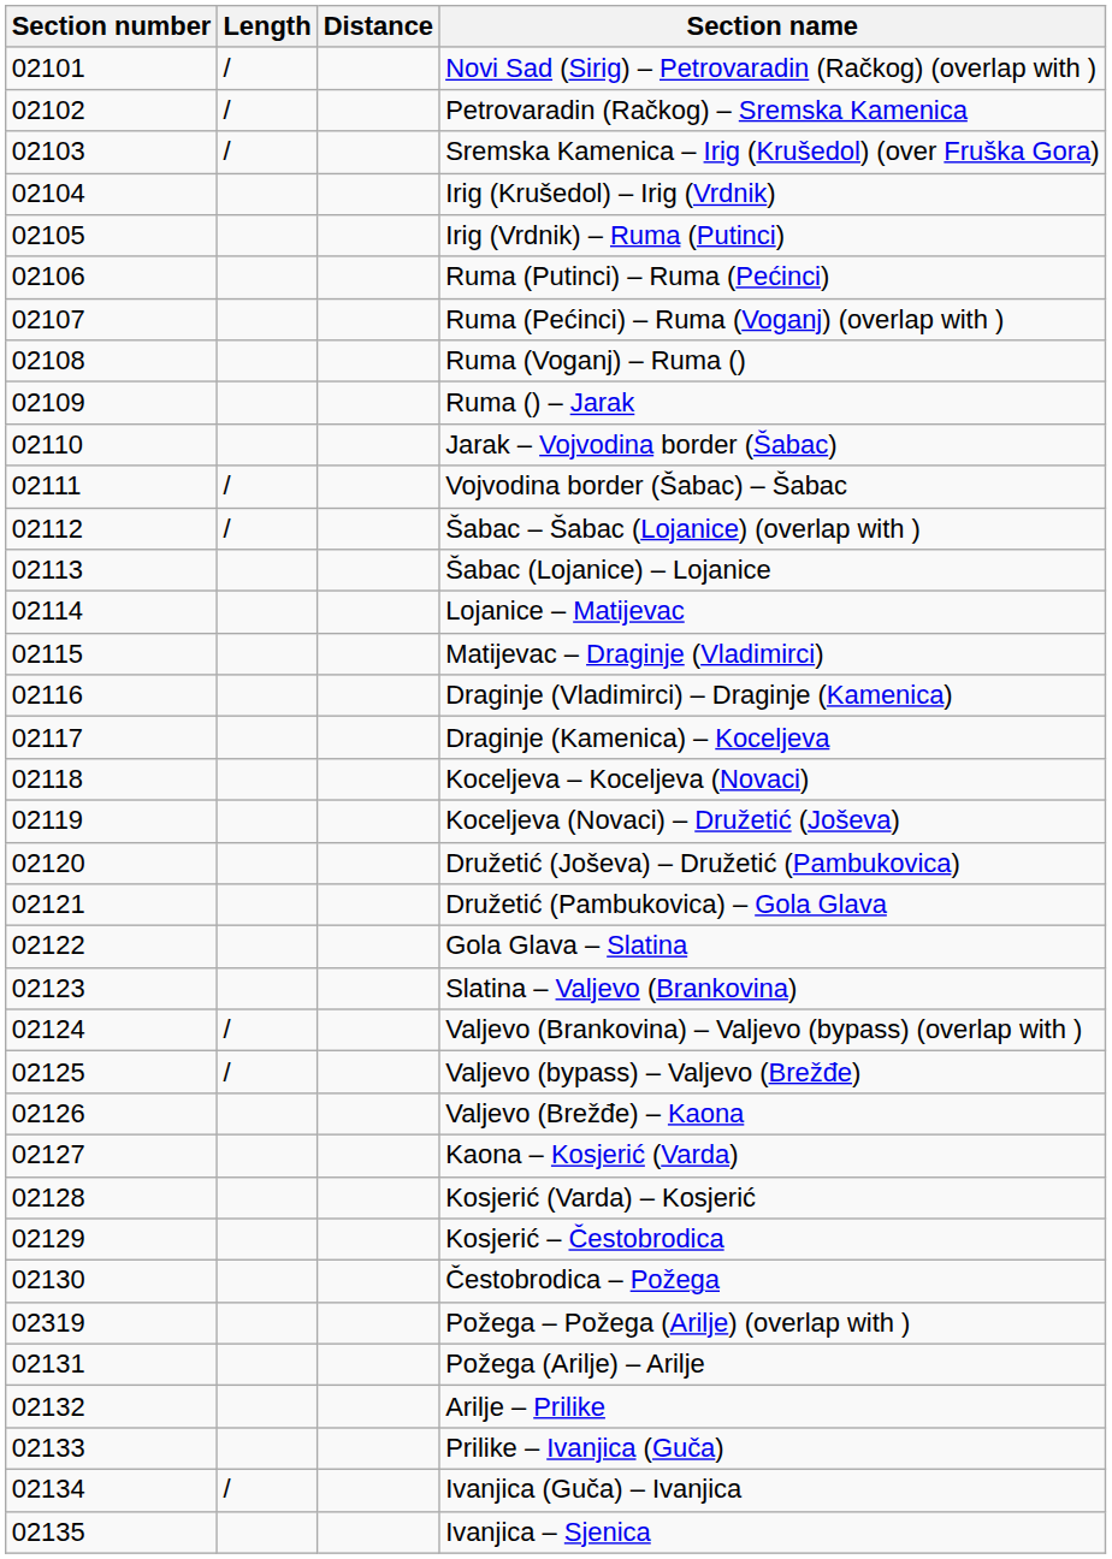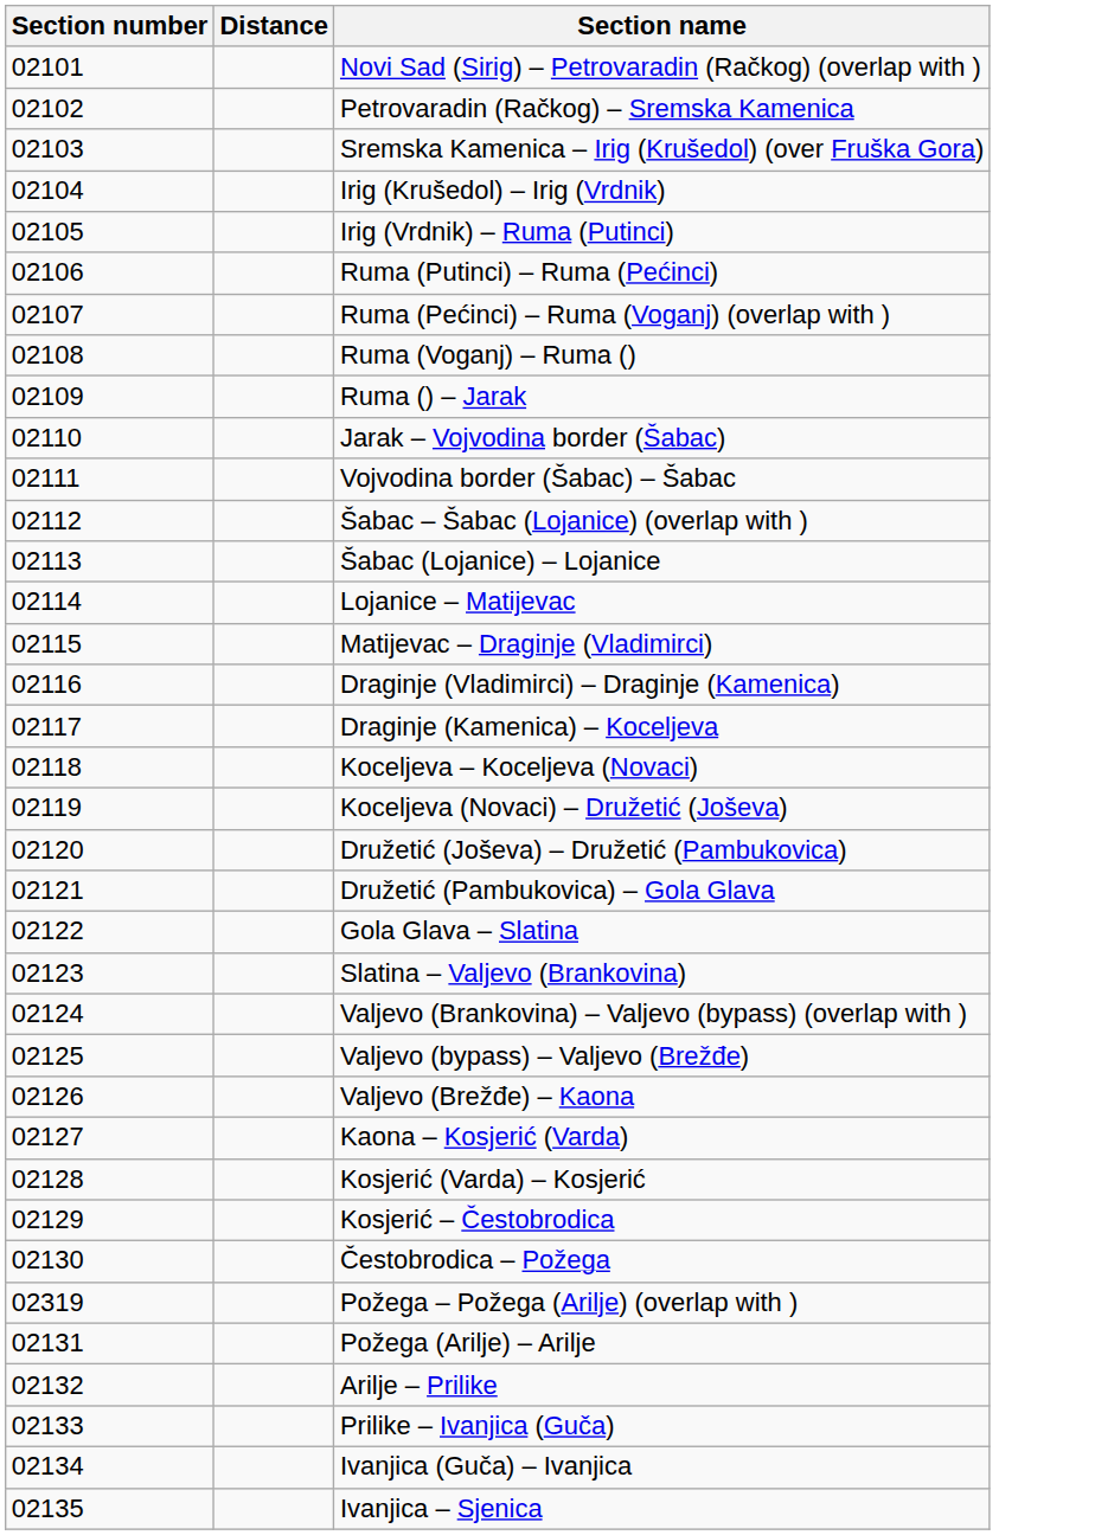 <table class="wikitable">
 <tr>
 <th>Section number</th>
-<th>Length</th>
 <th>Distance</th>
 <th>Section name</th>
 </tr>
 <tr>
 <td>02101</td>
-<td>/</td>
 <td></td>
 <td><a href='#'>Novi Sad</a> (<a href='#'>Sirig</a>) – <a href='#'>Petrovaradin</a> (Račkog) (overlap with )</td>
 </tr>
 <tr>
 <td>02102</td>
-<td>/</td>
 <td></td>
 <td>Petrovaradin (Račkog) – <a href='#'>Sremska Kamenica</a></td>
 </tr>
 <tr>
 <td>02103</td>
-<td>/</td>
 <td></td>
 <td>Sremska Kamenica – <a href='#'>Irig</a> (<a href='#'>Krušedol</a>) (over <a href='#'>Fruška Gora</a>)</td>
 </tr>
 <tr>
 <td>02104</td>
 <td></td>
-<td></td>
 <td>Irig (Krušedol) – Irig (<a href='#'>Vrdnik</a>)</td>
 </tr>
 <tr>
 <td>02105</td>
-<td></td>
 <td></td>
 <td>Irig (Vrdnik) – <a href='#'>Ruma</a> (<a href='#'>Putinci</a>)</td>
 </tr>
 <tr>
 <td>02106</td>
 <td></td>
-<td></td>
 <td>Ruma (Putinci) – Ruma (<a href='#'>Pećinci</a>)</td>
 </tr>
 <tr>
 <td>02107</td>
-<td></td>
 <td></td>
 <td>Ruma (Pećinci) – Ruma (<a href='#'>Voganj</a>) (overlap with )</td>
 </tr>
 <tr>
 <td>02108</td>
 <td></td>
-<td></td>
 <td>Ruma (Voganj) – Ruma ()</td>
 </tr>
 <tr>
 <td>02109</td>
-<td></td>
 <td></td>
 <td>Ruma () – <a href='#'>Jarak</a></td>
 </tr>
 <tr>
 <td>02110</td>
 <td></td>
-<td></td>
 <td>Jarak – <a href='#'>Vojvodina</a> border (<a href='#'>Šabac</a>)</td>
 </tr>
 <tr>
 <td>02111</td>
-<td>/</td>
 <td></td>
 <td>Vojvodina border (Šabac) – Šabac</td>
 </tr>
 <tr>
 <td>02112</td>
-<td>/</td>
 <td></td>
 <td>Šabac – Šabac (<a href='#'>Lojanice</a>) (overlap with )</td>
 </tr>
 <tr>
 <td>02113</td>
 <td></td>
-<td></td>
 <td>Šabac (Lojanice) – Lojanice</td>
 </tr>
 <tr>
 <td>02114</td>
-<td></td>
 <td></td>
 <td>Lojanice – <a href='#'>Matijevac</a></td>
 </tr>
 <tr>
 <td>02115</td>
 <td></td>
-<td></td>
 <td>Matijevac – <a href='#'>Draginje</a> (<a href='#'>Vladimirci</a>)</td>
 </tr>
 <tr>
 <td>02116</td>
-<td></td>
 <td></td>
 <td>Draginje (Vladimirci) – Draginje (<a href='#'>Kamenica</a>)</td>
 </tr>
 <tr>
 <td>02117</td>
 <td></td>
-<td></td>
 <td>Draginje (Kamenica) – <a href='#'>Koceljeva</a></td>
 </tr>
 <tr>
 <td>02118</td>
-<td></td>
 <td></td>
 <td>Koceljeva – Koceljeva (<a href='#'>Novaci</a>)</td>
 </tr>
 <tr>
 <td>02119</td>
 <td></td>
-<td></td>
 <td>Koceljeva (Novaci) – <a href='#'>Družetić</a> (<a href='#'>Joševa</a>)</td>
 </tr>
 <tr>
 <td>02120</td>
-<td></td>
 <td></td>
 <td>Družetić (Joševa) – Družetić (<a href='#'>Pambukovica</a>)</td>
 </tr>
 <tr>
 <td>02121</td>
 <td></td>
-<td></td>
 <td>Družetić (Pambukovica) – <a href='#'>Gola Glava</a></td>
 </tr>
 <tr>
 <td>02122</td>
-<td></td>
 <td></td>
 <td>Gola Glava – <a href='#'>Slatina</a></td>
 </tr>
 <tr>
 <td>02123</td>
 <td></td>
-<td></td>
 <td>Slatina – <a href='#'>Valjevo</a> (<a href='#'>Brankovina</a>)</td>
 </tr>
 <tr>
 <td>02124</td>
-<td>/</td>
 <td></td>
 <td>Valjevo (Brankovina) – Valjevo (bypass) (overlap with )</td>
 </tr>
 <tr>
 <td>02125</td>
-<td>/</td>
 <td></td>
 <td>Valjevo (bypass) – Valjevo (<a href='#'>Brežđe</a>)</td>
 </tr>
 <tr>
 <td>02126</td>
 <td></td>
-<td></td>
 <td>Valjevo (Brežđe) – <a href='#'>Kaona</a></td>
 </tr>
 <tr>
 <td>02127</td>
-<td></td>
 <td></td>
 <td>Kaona – <a href='#'>Kosjerić</a> (<a href='#'>Varda</a>)</td>
 </tr>
 <tr>
 <td>02128</td>
 <td></td>
-<td></td>
 <td>Kosjerić (Varda) – Kosjerić</td>
 </tr>
 <tr>
 <td>02129</td>
-<td></td>
 <td></td>
 <td>Kosjerić – <a href='#'>Čestobrodica</a></td>
 </tr>
 <tr>
 <td>02130</td>
 <td></td>
-<td></td>
 <td>Čestobrodica – <a href='#'>Požega</a></td>
 </tr>
 <tr>
 <td>02319</td>
-<td></td>
 <td></td>
 <td>Požega – Požega (<a href='#'>Arilje</a>) (overlap with )</td>
 </tr>
 <tr>
 <td>02131</td>
 <td></td>
-<td></td>
 <td>Požega (Arilje) – Arilje</td>
 </tr>
 <tr>
 <td>02132</td>
-<td></td>
 <td></td>
 <td>Arilje – <a href='#'>Prilike</a></td>
 </tr>
 <tr>
 <td>02133</td>
 <td></td>
-<td></td>
 <td>Prilike – <a href='#'>Ivanjica</a> (<a href='#'>Guča</a>)</td>
 </tr>
 <tr>
 <td>02134</td>
-<td>/</td>
 <td></td>
 <td>Ivanjica (Guča) – Ivanjica</td>
 </tr>
 <tr>
 <td>02135</td>
 <td></td>
-<td></td>
 <td>Ivanjica – <a href='#'>Sjenica</a></td>
 </tr>
 </table>
